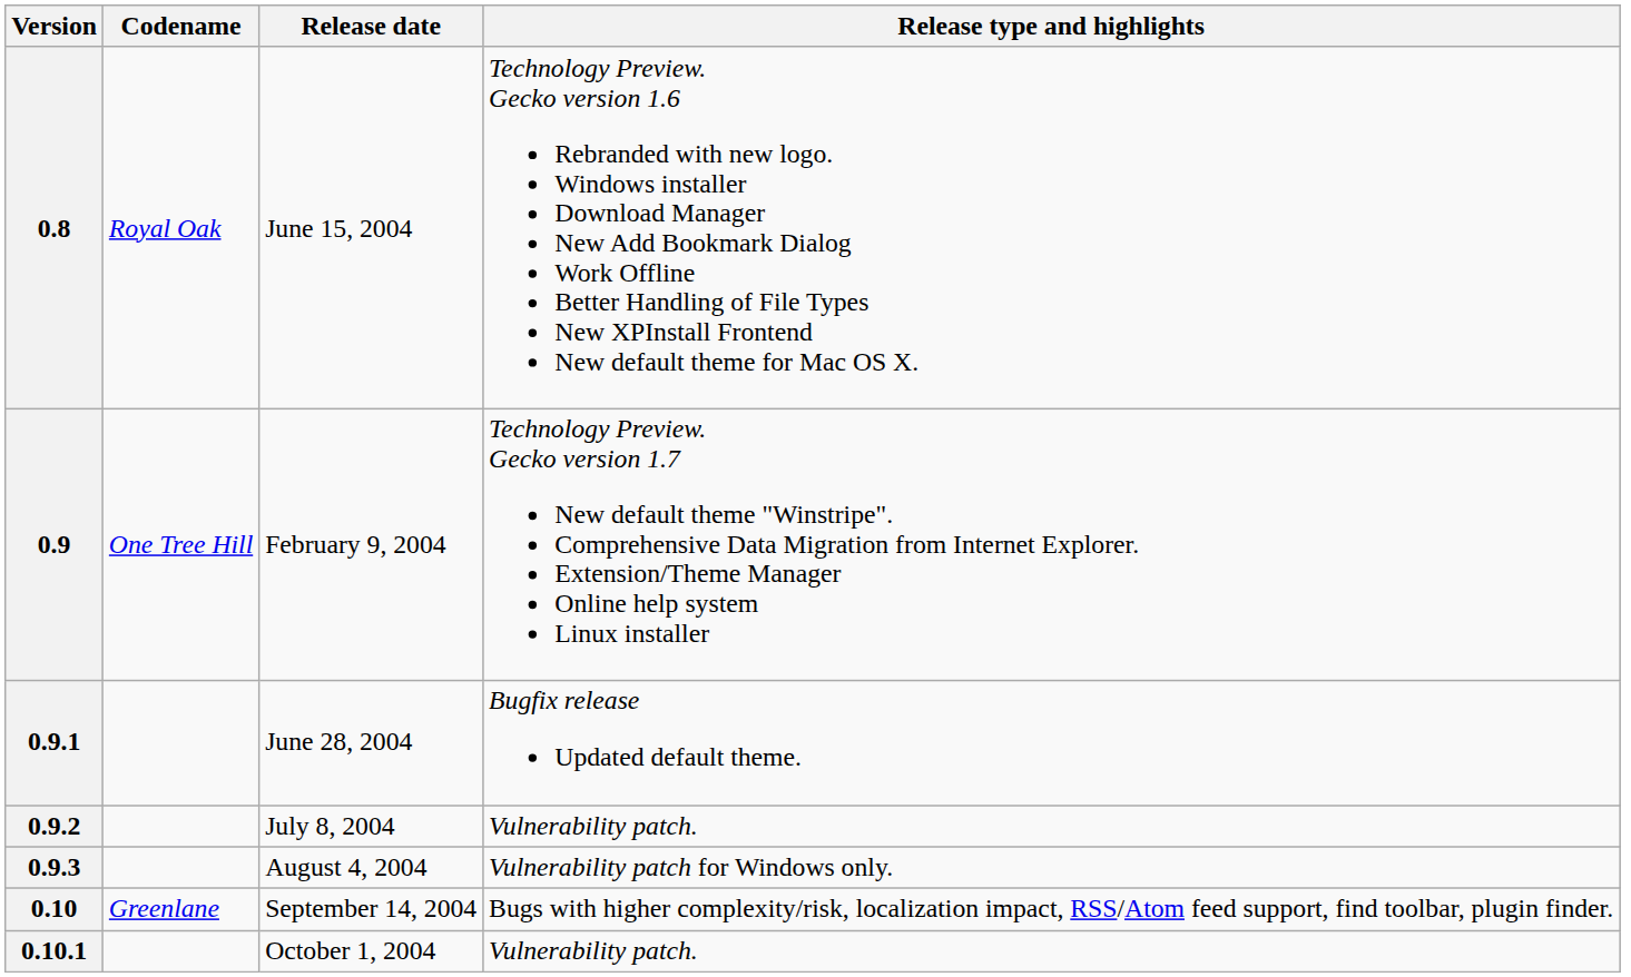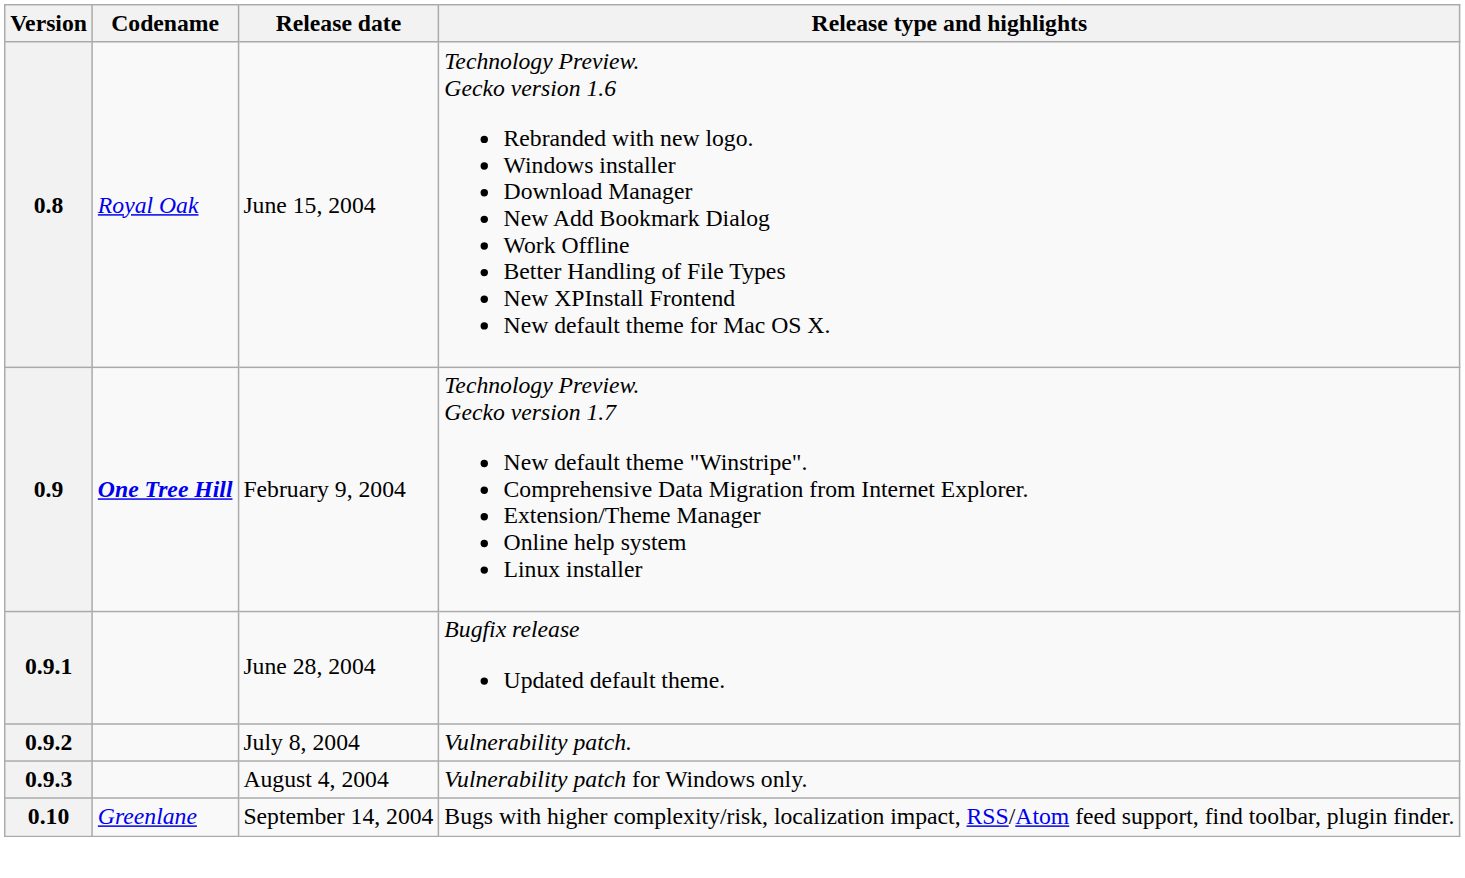 <table class="wikitable mw-collapsible">
 <tr>
 <th scope="col">Version</th>
 <th scope="col">Codename</th>
 <th scope="col">Release date</th>
 <th scope="col">Release type and highlights</th>
 </tr>
 <tr>
 <th scope="row">0.8</th>
 <td><em><a href='#'>Royal Oak</a></em></td>
 <td>June 15, 2004</td>
 <td><em>Technology Preview.</em><br><em>Gecko version 1.6</em><ul><li>Rebranded with new logo.</li><li>Windows installer</li><li>Download Manager</li><li>New Add Bookmark Dialog</li><li>Work Offline</li><li>Better Handling of File Types</li><li>New XPInstall Frontend</li><li>New default theme for Mac OS X.</li></ul></td>
 </tr>
 <tr>
 <th scope="row">0.9</th>
-<td><em><a href='#'>One Tree Hill</a></em></td>
+<td><strong><em><a href='#'>One Tree Hill</a></em></strong></td>
 <td>February 9, 2004</td>
 <td><em>Technology Preview.</em><br><em>Gecko version 1.7</em><ul><li>New default theme "Winstripe".</li><li>Comprehensive Data Migration from Internet Explorer.</li><li>Extension/Theme Manager</li><li>Online help system</li><li>Linux installer</li></ul></td>
 </tr>
 <tr>
 <th scope="row">0.9.1</th>
 <td></td>
 <td>June 28, 2004</td>
 <td><em>Bugfix release</em><br><ul><li>Updated default theme.</li></ul></td>
 </tr>
 <tr>
 <th scope="row">0.9.2</th>
 <td></td>
 <td>July 8, 2004</td>
 <td><em>Vulnerability patch.</em></td>
 </tr>
 <tr>
 <th scope="row">0.9.3</th>
 <td></td>
 <td>August 4, 2004</td>
 <td><em>Vulnerability patch</em> for Windows only.</td>
 </tr>
 <tr>
 <th scope="row">0.10</th>
 <td><em><a href='#'>Greenlane</a></em></td>
 <td style="white-space:nowrap;">September 14, 2004</td>
 <td>Bugs with higher complexity/risk, localization impact, <a href='#'>RSS</a>/<a href='#'>Atom</a> feed support, find toolbar, plugin finder.</td>
 </tr>
-<tr>
-<th scope="row">0.10.1</th>
-<td></td>
-<td>October 1, 2004</td>
-<td><em>Vulnerability patch.</em></td>
-</tr>
 </table>
